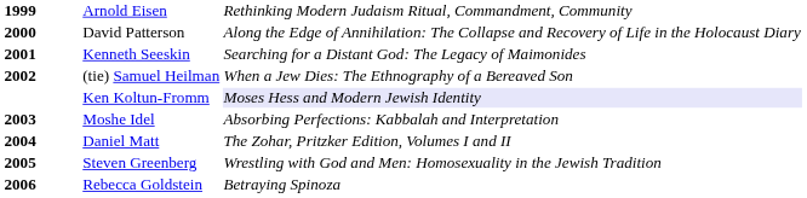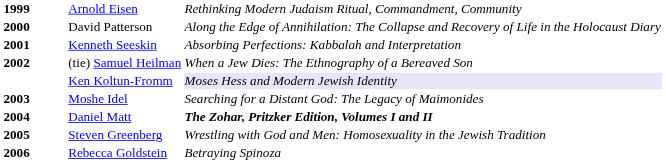 <table>
 <tr>
 <td width=75><strong>1999</strong></td>
 <td><a href='#'>Arnold Eisen</a></td>
 <td><em>Rethinking Modern Judaism Ritual, Commandment, Community</em></td>
 </tr>
 <tr>
 <td><strong>2000</strong></td>
 <td>David Patterson</td>
 <td><em>Along the Edge of Annihilation: The Collapse and Recovery of Life in the Holocaust Diary</em></td>
 </tr>
 <tr>
 <td><strong>2001</strong></td>
 <td><a href='#'>Kenneth Seeskin</a></td>
-<td><em>Searching for a Distant God: The Legacy of Maimonides</em></td>
+<td><em>Absorbing Perfections: Kabbalah and Interpretation</em></td>
 </tr>
 <tr>
 <td><strong>2002</strong></td>
 <td>(tie) <a href='#'>Samuel Heilman</a></td>
 <td><em>When a Jew Dies: The Ethnography of a Bereaved Son</em> </td>
 </tr>
 <tr>
 <td></td>
 <td><a href='#'>Ken Koltun-Fromm</a></td>
 <td style="background: lavender;"><em>Moses Hess and Modern Jewish Identity</em></td>
 </tr>
 <tr>
 <td><strong>2003</strong></td>
 <td><a href='#'>Moshe Idel</a></td>
-<td><em>Absorbing Perfections: Kabbalah and Interpretation</em></td>
+<td><em>Searching for a Distant God: The Legacy of Maimonides</em></td>
 </tr>
 <tr>
 <td><strong>2004</strong></td>
 <td><a href='#'>Daniel Matt</a></td>
-<td><em>The Zohar, Pritzker Edition, Volumes I and II</em></td>
+<td><strong><em>The Zohar, Pritzker Edition, Volumes I and II</em></strong></td>
 </tr>
 <tr>
 <td><strong>2005</strong></td>
 <td><a href='#'>Steven Greenberg</a></td>
 <td><em>Wrestling with God and Men: Homosexuality in the Jewish Tradition</em></td>
 </tr>
 <tr>
 <td><strong>2006</strong></td>
 <td><a href='#'>Rebecca Goldstein</a></td>
 <td><em>Betraying Spinoza</em></td>
 </tr>
 </table>
